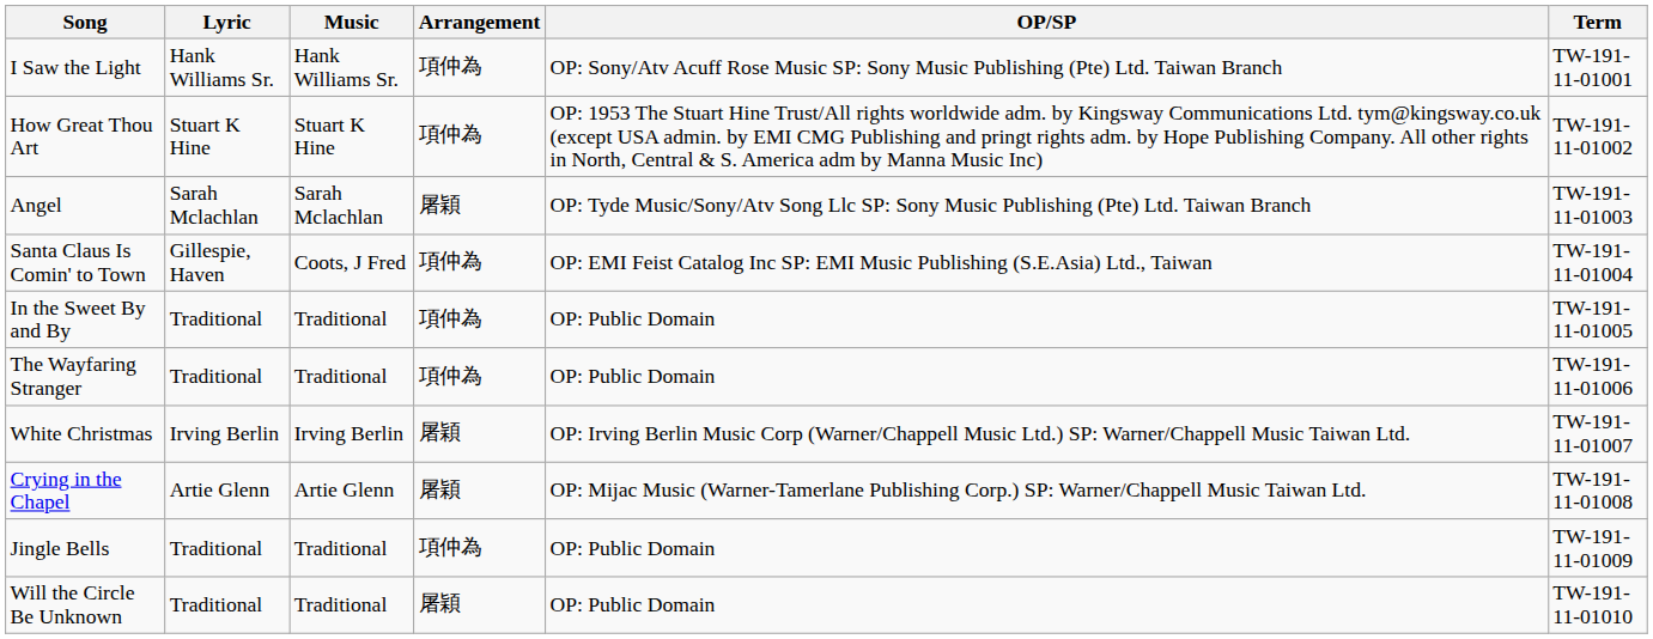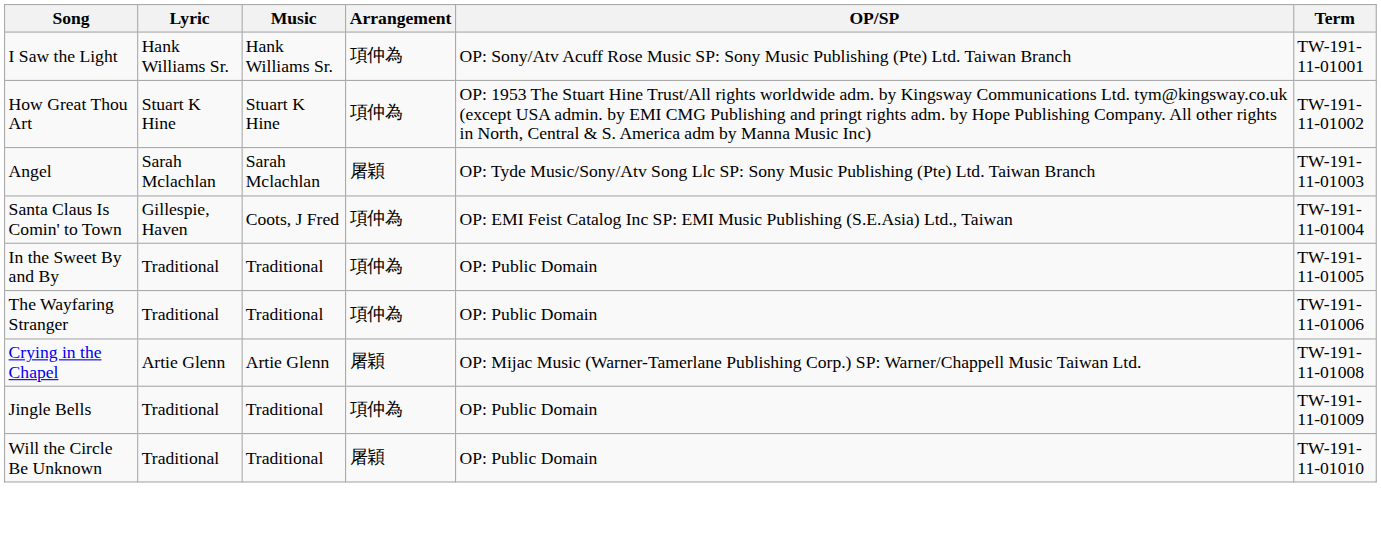 <table class="wikitable">
 <tr>
 <th>Song</th>
 <th>Lyric</th>
 <th>Music</th>
 <th>Arrangement</th>
 <th>OP/SP</th>
 <th>Term</th>
 </tr>
 <tr>
 <td>I Saw the Light</td>
 <td>Hank Williams Sr.</td>
 <td>Hank Williams Sr.</td>
 <td>項仲為</td>
 <td>OP: Sony/Atv Acuff Rose Music SP: Sony Music Publishing (Pte) Ltd. Taiwan Branch</td>
 <td>TW-191-11-01001</td>
 </tr>
 <tr>
 <td>How Great Thou Art</td>
 <td>Stuart K Hine</td>
 <td>Stuart K Hine</td>
 <td>項仲為</td>
 <td>OP: 1953 The Stuart Hine Trust/All rights worldwide adm. by Kingsway Communications Ltd. tym@kingsway.co.uk (except USA admin. by EMI CMG Publishing and pringt rights adm. by Hope Publishing Company. All other rights in North, Central & S. America adm by Manna Music Inc)</td>
 <td>TW-191-11-01002</td>
 </tr>
 <tr>
 <td>Angel</td>
 <td>Sarah Mclachlan</td>
 <td>Sarah Mclachlan</td>
 <td>屠穎</td>
 <td>OP: Tyde Music/Sony/Atv Song Llc SP: Sony Music Publishing (Pte) Ltd. Taiwan Branch</td>
 <td>TW-191-11-01003</td>
 </tr>
 <tr>
 <td>Santa Claus Is Comin' to Town</td>
 <td>Gillespie, Haven</td>
 <td>Coots, J Fred</td>
 <td>項仲為</td>
 <td>OP: EMI Feist Catalog Inc SP: EMI Music Publishing (S.E.Asia) Ltd., Taiwan</td>
 <td>TW-191-11-01004</td>
 </tr>
 <tr>
 <td>In the Sweet By and By</td>
 <td>Traditional</td>
 <td>Traditional</td>
 <td>項仲為</td>
 <td>OP: Public Domain</td>
 <td>TW-191-11-01005</td>
 </tr>
 <tr>
 <td>The Wayfaring Stranger</td>
 <td>Traditional</td>
 <td>Traditional</td>
 <td>項仲為</td>
 <td>OP: Public Domain</td>
 <td>TW-191-11-01006</td>
 </tr>
 <tr>
-<td>White Christmas</td>
-<td>Irving Berlin</td>
-<td>Irving Berlin</td>
-<td>屠穎</td>
-<td>OP: Irving Berlin Music Corp (Warner/Chappell Music Ltd.) SP: Warner/Chappell Music Taiwan Ltd.</td>
-<td>TW-191-11-01007</td>
-</tr>
-<tr>
 <td><a href='#'>Crying in the Chapel</a></td>
 <td>Artie Glenn</td>
 <td>Artie Glenn</td>
 <td>屠穎</td>
 <td>OP: Mijac Music (Warner-Tamerlane Publishing Corp.) SP: Warner/Chappell Music Taiwan Ltd.</td>
 <td>TW-191-11-01008</td>
 </tr>
 <tr>
 <td>Jingle Bells</td>
 <td>Traditional</td>
 <td>Traditional</td>
 <td>項仲為</td>
 <td>OP: Public Domain</td>
 <td>TW-191-11-01009</td>
 </tr>
 <tr>
 <td>Will the Circle Be Unknown</td>
 <td>Traditional</td>
 <td>Traditional</td>
 <td>屠穎</td>
 <td>OP: Public Domain</td>
 <td>TW-191-11-01010</td>
 </tr>
 </table>
